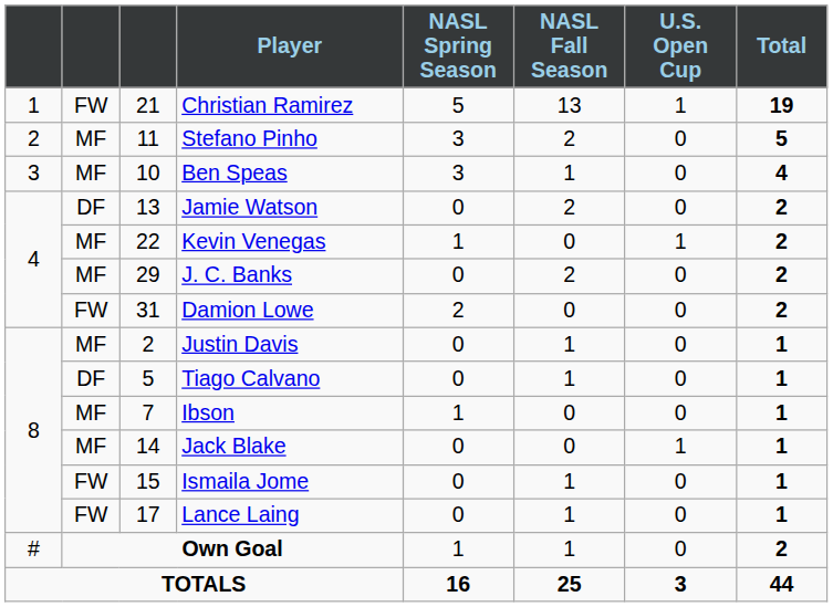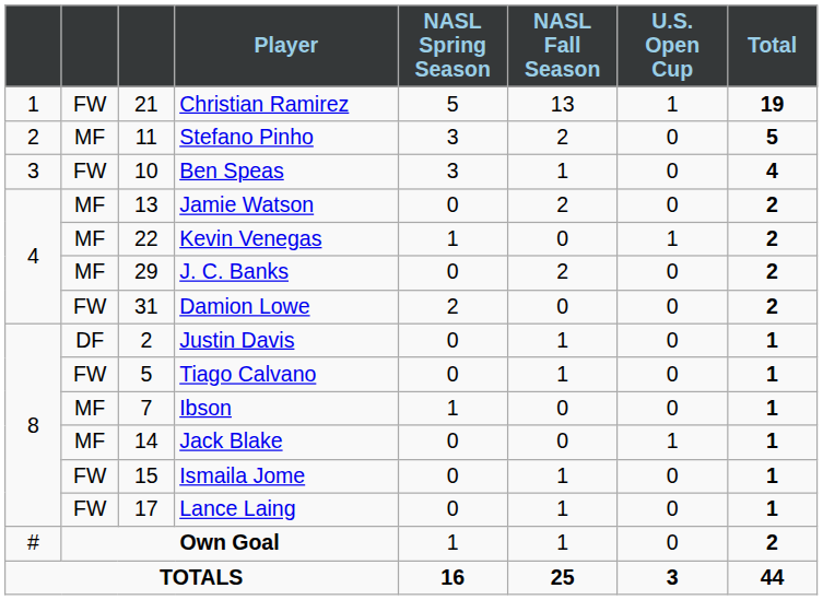 <table class="wikitable" style="text-align:center;">
 <tr>
 <th style="background:#353839; color:#9acee6; width:35px;"></th>
 <th style="background:#353839; color:#9acee6; width:35px;"></th>
 <th style="background:#353839; color:#9acee6; width:35px;"></th>
 <th style="background:#353839; color:#9acee6; width:160px;">Player</th>
 <th style="background:#353839; color:#9acee6; width:75px;">NASL Spring Season</th>
 <th style="background:#353839; color:#9acee6; width:75px;">NASL Fall Season</th>
 <th style="background:#353839; color:#9acee6; width:75px;">U.S. Open Cup</th>
 <th style="background:#353839; color:#9acee6; width:60px;"><strong>Total</strong></th>
 </tr>
 <tr>
 <td>1</td>
 <td>FW</td>
 <td>21</td>
 <td align=left> <a href='#'>Christian Ramirez</a></td>
 <td>5</td>
 <td>13</td>
 <td>1</td>
 <td><strong>19</strong></td>
 </tr>
 <tr>
 <td>2</td>
 <td>MF</td>
 <td>11</td>
 <td align=left> <a href='#'>Stefano Pinho</a></td>
 <td>3</td>
 <td>2</td>
 <td>0</td>
 <td><strong>5</strong></td>
 </tr>
 <tr>
 <td>3</td>
-<td>MF</td>
+<td>FW</td>
 <td>10</td>
 <td align=left> <a href='#'>Ben Speas</a></td>
 <td>3</td>
 <td>1</td>
 <td>0</td>
 <td><strong>4</strong></td>
 </tr>
 <tr>
 <td rowspan=4>4</td>
-<td>DF</td>
+<td>MF</td>
 <td>13</td>
 <td align=left> <a href='#'>Jamie Watson</a></td>
 <td>0</td>
 <td>2</td>
 <td>0</td>
 <td><strong>2</strong></td>
 </tr>
 <tr>
 <td>MF</td>
 <td>22</td>
 <td align=left> <a href='#'>Kevin Venegas</a></td>
 <td>1</td>
 <td>0</td>
 <td>1</td>
 <td><strong>2</strong></td>
 </tr>
 <tr>
 <td>MF</td>
 <td>29</td>
 <td align=left> <a href='#'>J. C. Banks</a></td>
 <td>0</td>
 <td>2</td>
 <td>0</td>
 <td><strong>2</strong></td>
 </tr>
 <tr>
 <td>FW</td>
 <td>31</td>
 <td align=left> <a href='#'>Damion Lowe</a></td>
 <td>2</td>
 <td>0</td>
 <td>0</td>
 <td><strong>2</strong></td>
 </tr>
 <tr>
 <td rowspan=6>8</td>
-<td>MF</td>
+<td>DF</td>
 <td>2</td>
 <td align=left> <a href='#'>Justin Davis</a></td>
 <td>0</td>
 <td>1</td>
 <td>0</td>
 <td><strong>1</strong></td>
 </tr>
 <tr>
-<td>DF</td>
+<td>FW</td>
 <td>5</td>
 <td align=left> <a href='#'>Tiago Calvano</a></td>
 <td>0</td>
 <td>1</td>
 <td>0</td>
 <td><strong>1</strong></td>
 </tr>
 <tr>
 <td>MF</td>
 <td>7</td>
 <td align=left> <a href='#'>Ibson</a></td>
 <td>1</td>
 <td>0</td>
 <td>0</td>
 <td><strong>1</strong></td>
 </tr>
 <tr>
 <td>MF</td>
 <td>14</td>
 <td align=left> <a href='#'>Jack Blake</a></td>
 <td>0</td>
 <td>0</td>
 <td>1</td>
 <td><strong>1</strong></td>
 </tr>
 <tr>
 <td>FW</td>
 <td>15</td>
 <td align=left> <a href='#'>Ismaila Jome</a></td>
 <td>0</td>
 <td>1</td>
 <td>0</td>
 <td><strong>1</strong></td>
 </tr>
 <tr>
 <td>FW</td>
 <td>17</td>
 <td align=left> <a href='#'>Lance Laing</a></td>
 <td>0</td>
 <td>1</td>
 <td>0</td>
 <td><strong>1</strong></td>
 </tr>
 <tr>
 <td>#</td>
 <td colspan="3"><strong>Own Goal</strong></td>
 <td>1</td>
 <td>1</td>
 <td>0</td>
 <td><strong>2</strong></td>
 </tr>
 <tr>
 <td colspan="4"><strong>TOTALS</strong></td>
 <td><strong>16</strong></td>
 <td><strong>25</strong></td>
 <td><strong>3</strong></td>
 <td><strong>44</strong></td>
 </tr>
 </table>
